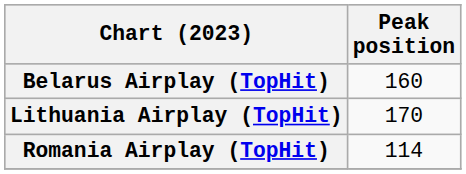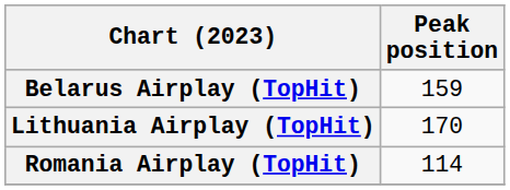 <table class="wikitable sortable plainrowheaders" style="text-align:center">
 <tr>
 <th scope="col">Chart (2023)</th>
 <th scope="col">Peak<br>position</th>
 </tr>
 <tr>
 <th scope="row">Belarus Airplay (<a href='#'>TopHit</a>)</th>
-<td>160</td>
+<td>159</td>
 </tr>
 <tr>
 <th scope="row">Lithuania Airplay (<a href='#'>TopHit</a>)</th>
 <td>170</td>
 </tr>
 <tr>
 <th scope="row">Romania Airplay (<a href='#'>TopHit</a>)</th>
 <td>114</td>
 </tr>
 <tr>
 </tr>
 </table>
